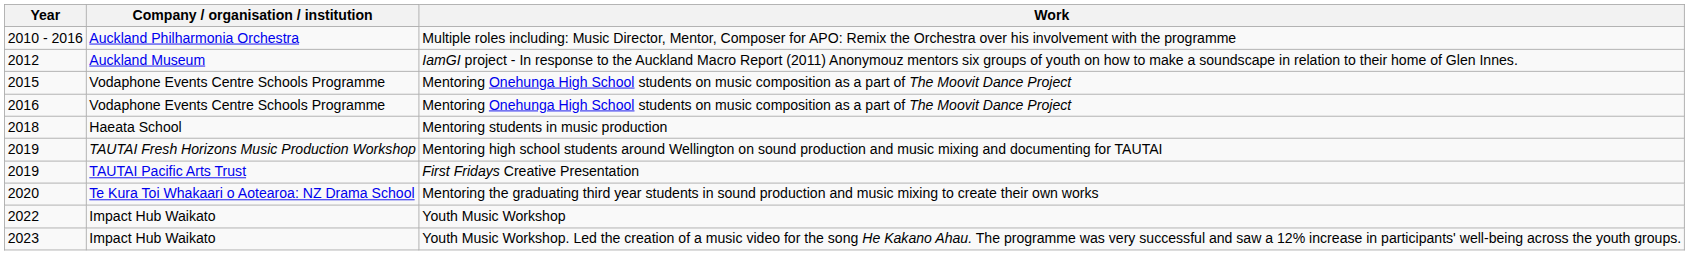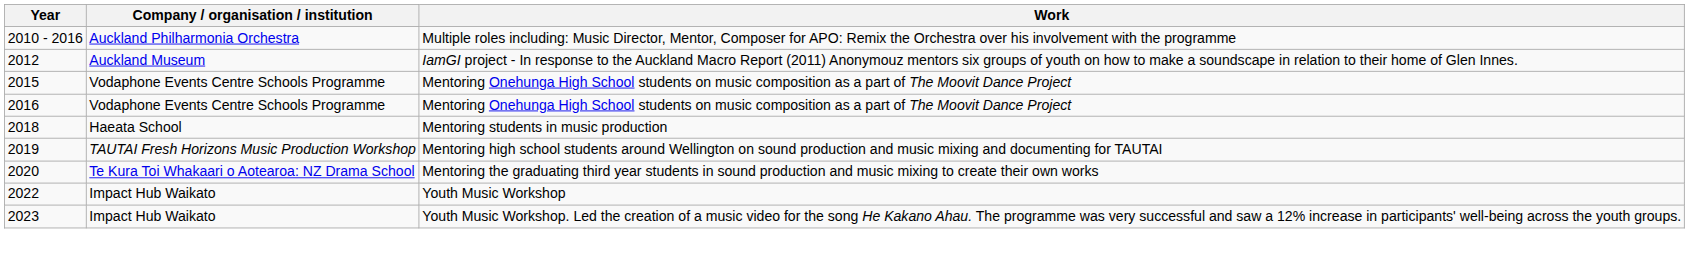 <table class="wikitable">
 <tr>
 <th>Year</th>
 <th>Company / organisation / institution</th>
 <th>Work</th>
 </tr>
 <tr>
 <td>2010 - 2016</td>
 <td><a href='#'>Auckland Philharmonia Orchestra</a></td>
 <td>Multiple roles including: Music Director, Mentor, Composer for APO: Remix the Orchestra over his involvement with the programme</td>
 </tr>
 <tr>
 <td>2012</td>
 <td><a href='#'>Auckland Museum</a></td>
 <td><em>IamGI</em> project - In response to the Auckland Macro Report (2011) Anonymouz mentors six groups of youth on how to make a soundscape in relation to their home of Glen Innes.</td>
 </tr>
 <tr>
 <td>2015</td>
 <td>Vodaphone Events Centre Schools Programme</td>
 <td>Mentoring <a href='#'>Onehunga High School</a> students on music composition as a part of <em>The Moovit Dance Project</em></td>
 </tr>
 <tr>
 <td>2016</td>
 <td>Vodaphone Events Centre Schools Programme</td>
 <td>Mentoring <a href='#'>Onehunga High School</a> students on music composition as a part of <em>The Moovit Dance Project</em></td>
 </tr>
 <tr>
 <td>2018</td>
 <td>Haeata School</td>
 <td>Mentoring students in music production</td>
 </tr>
 <tr>
 <td>2019</td>
 <td><em>TAUTAI Fresh Horizons Music Production Workshop</em></td>
 <td>Mentoring high school students around Wellington on sound production and music mixing and documenting for TAUTAI</td>
 </tr>
 <tr>
-<td>2019</td>
-<td><a href='#'>TAUTAI Pacific Arts Trust</a></td>
-<td><em>First Fridays</em> Creative Presentation</td>
-</tr>
-<tr>
 <td>2020</td>
 <td><a href='#'>Te Kura Toi Whakaari o Aotearoa: NZ Drama School</a></td>
 <td>Mentoring the graduating third year students in sound production and music mixing to create their own works</td>
 </tr>
 <tr>
 <td>2022</td>
 <td>Impact Hub Waikato</td>
 <td>Youth Music Workshop</td>
 </tr>
 <tr>
 <td>2023</td>
 <td>Impact Hub Waikato</td>
 <td>Youth Music Workshop. Led the creation of a music video for the song <em>He Kakano Ahau.</em> The programme was very successful and saw a 12% increase in participants' well-being across the youth groups.</td>
 </tr>
 </table>
